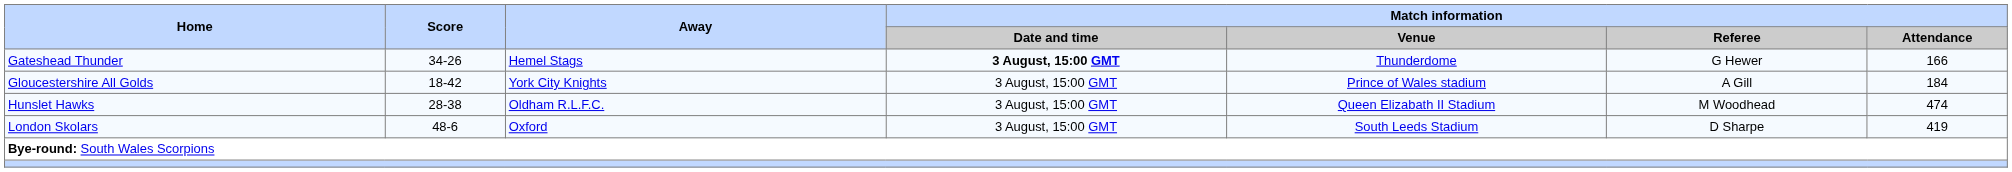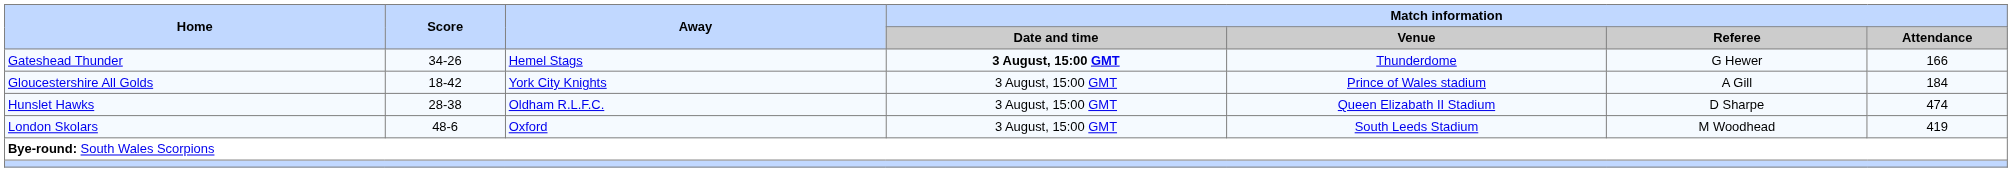 <table border=1 style="border-collapse:collapse; font-size:80%; text-align:center;" cellpadding=3 cellspacing=0 width=100%>
 <tr bgcolor=#C1D8FF>
 <th rowspan=2 width=19%>Home</th>
 <th rowspan=2 width=6%>Score</th>
 <th rowspan=2 width=19%>Away</th>
 <th colspan=6>Match information</th>
 </tr>
 <tr bgcolor=#CCCCCC>
 <th width=17%>Date and time</th>
 <th width=19%>Venue</th>
 <th width=13%>Referee</th>
 <th width=7%>Attendance</th>
 </tr>
 <tr bgcolor=#F5FAFF>
 <td align=left> <a href='#'>Gateshead Thunder</a></td>
 <td>34-26</td>
 <td align=left> <a href='#'>Hemel Stags</a></td>
 <td><strong>3 August, 15:00 <a href='#'>GMT</a></strong></td>
 <td><a href='#'>Thunderdome</a></td>
 <td>G Hewer</td>
 <td>166</td>
 </tr>
 <tr bgcolor=#F5FAFF>
 <td align=left> <a href='#'>Gloucestershire All Golds</a></td>
 <td>18-42</td>
 <td align=left> <a href='#'>York City Knights</a></td>
 <td>3 August, 15:00 <a href='#'>GMT</a></td>
 <td><a href='#'>Prince of Wales stadium</a></td>
 <td>A Gill</td>
 <td>184</td>
 </tr>
 <tr bgcolor=#F5FAFF>
 <td align=left> <a href='#'>Hunslet Hawks</a></td>
 <td>28-38</td>
 <td align=left> <a href='#'>Oldham R.L.F.C.</a></td>
 <td>3 August, 15:00 <a href='#'>GMT</a></td>
 <td><a href='#'>Queen Elizabath II Stadium</a></td>
-<td>M Woodhead</td>
+<td>D Sharpe</td>
 <td>474</td>
 </tr>
 <tr bgcolor=#F5FAFF>
 <td align=left> <a href='#'>London Skolars</a></td>
 <td>48-6</td>
 <td align=left> <a href='#'>Oxford</a></td>
 <td>3 August, 15:00 <a href='#'>GMT</a></td>
 <td><a href='#'>South Leeds Stadium</a></td>
-<td>D Sharpe</td>
+<td>M Woodhead</td>
 <td>419</td>
 </tr>
 <tr>
 <td colspan="7" align="left"><strong>Bye-round:</strong>  <a href='#'>South Wales Scorpions</a></td>
 </tr>
 <tr bgcolor=#C1D8FF>
 <th colspan=12></th>
 </tr>
 </table>
